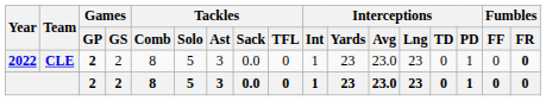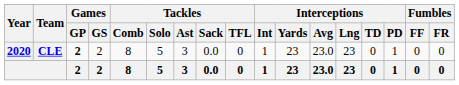 <table class="wikitable" style="text-align:center">
 <tr>
 <th rowspan="2">Year</th>
 <th rowspan="2">Team</th>
 <th colspan="2">Games</th>
 <th colspan="5">Tackles</th>
 <th colspan="6">Interceptions</th>
 <th colspan="2">Fumbles</th>
 </tr>
 <tr>
 <th>GP</th>
 <th>GS</th>
 <th>Comb</th>
 <th>Solo</th>
 <th>Ast</th>
 <th>Sack</th>
 <th>TFL</th>
 <th>Int</th>
 <th>Yards</th>
 <th>Avg</th>
 <th>Lng</th>
 <th>TD</th>
 <th>PD</th>
 <th>FF</th>
 <th>FR</th>
 </tr>
 <tr>
-<th><a href='#'>2022</a></th>
+<th><a href='#'>2020</a></th>
 <th><a href='#'>CLE</a></th>
 <td><strong>2</strong></td>
 <td>2</td>
 <td>8</td>
 <td>5</td>
 <td>3</td>
 <td>0.0</td>
 <td>0</td>
 <td>1</td>
 <td>23</td>
 <td>23.0</td>
 <td>23</td>
 <td>0</td>
 <td>1</td>
 <td>0</td>
-<td><strong>0</strong></td>
+<td>0</td>
 </tr>
 <tr>
 <th colspan="2"></th>
 <th>2</th>
 <th>2</th>
 <th>8</th>
 <th>5</th>
 <th>3</th>
 <th>0.0</th>
 <th>0</th>
 <th>1</th>
 <th>23</th>
 <th>23.0</th>
 <th>23</th>
 <th>0</th>
 <th>1</th>
 <th>0</th>
 <th>0</th>
 </tr>
 </table>
